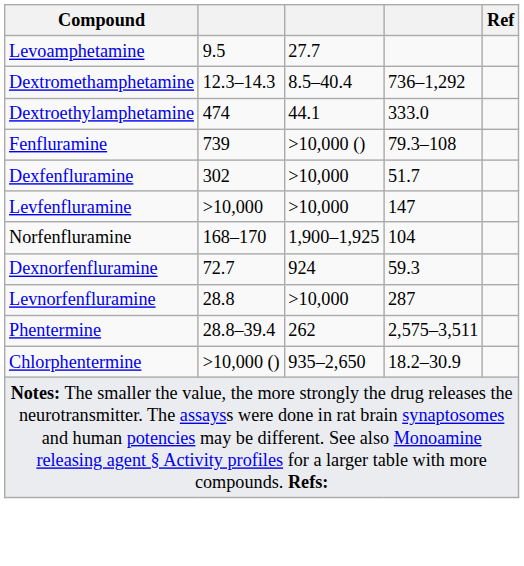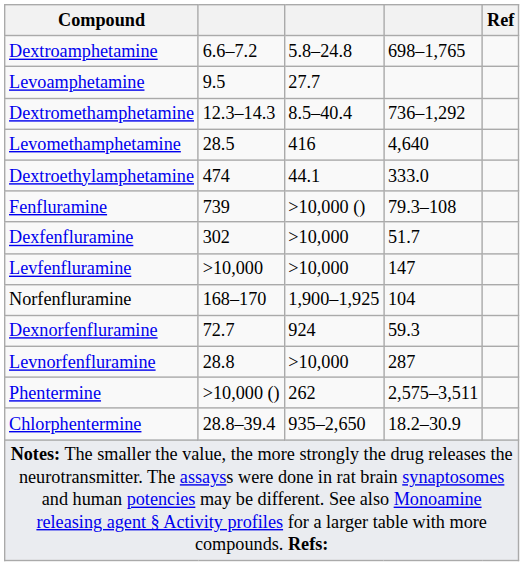 <table class="wikitable" style="font-size:small;">
 <tr>
 <th>Compound</th>
 <th data-sort-type="number"></th>
 <th data-sort-type="number"></th>
 <th data-sort-type="number"></th>
 <th>Ref</th>
+</tr>
+<tr>
+<td><a href='#'>Dextroamphetamine</a></td>
+<td>6.6–7.2</td>
+<td>5.8–24.8</td>
+<td>698–1,765</td>
+<td></td>
 </tr>
 <tr>
 <td><a href='#'>Levoamphetamine</a></td>
 <td>9.5</td>
 <td>27.7</td>
 <td></td>
 <td></td>
 </tr>
 <tr>
 <td><a href='#'>Dextromethamphetamine</a></td>
 <td>12.3–14.3</td>
 <td>8.5–40.4</td>
 <td>736–1,292</td>
+<td></td>
+</tr>
+<tr>
+<td><a href='#'>Levomethamphetamine</a></td>
+<td>28.5</td>
+<td>416</td>
+<td>4,640</td>
 <td></td>
 </tr>
 <tr>
 <td><a href='#'>Dextroethylamphetamine</a></td>
 <td>474</td>
 <td>44.1</td>
 <td>333.0</td>
 <td></td>
 </tr>
 <tr>
 <td><a href='#'>Fenfluramine</a></td>
 <td>739</td>
 <td>>10,000 ()</td>
 <td>79.3–108</td>
 <td></td>
 </tr>
 <tr>
 <td><a href='#'>Dexfenfluramine</a></td>
 <td>302</td>
 <td>>10,000</td>
 <td>51.7</td>
 <td></td>
 </tr>
 <tr>
 <td><a href='#'>Levfenfluramine</a></td>
 <td>>10,000</td>
 <td>>10,000</td>
 <td>147</td>
 <td></td>
 </tr>
 <tr>
 <td>Norfenfluramine</td>
 <td>168–170</td>
 <td>1,900–1,925</td>
 <td>104</td>
 <td></td>
 </tr>
 <tr>
 <td><a href='#'>Dexnorfenfluramine</a></td>
 <td>72.7</td>
 <td>924</td>
 <td>59.3</td>
 <td></td>
 </tr>
 <tr>
 <td><a href='#'>Levnorfenfluramine</a></td>
 <td>28.8</td>
 <td>>10,000</td>
 <td>287</td>
 <td></td>
 </tr>
 <tr>
 <td><a href='#'>Phentermine</a></td>
-<td>28.8–39.4</td>
+<td>>10,000 ()</td>
 <td>262</td>
 <td>2,575–3,511</td>
 <td></td>
 </tr>
 <tr>
 <td><a href='#'>Chlorphentermine</a></td>
-<td>>10,000 ()</td>
+<td>28.8–39.4</td>
 <td>935–2,650</td>
 <td>18.2–30.9</td>
 <td></td>
 </tr>
 <tr>
 <td colspan="5" style="width: 1px; background-color:#eaecf0; text-align: center;"><strong>Notes:</strong> The smaller the value, the more strongly the drug releases the neurotransmitter. The <a href='#'>assays</a>s were done in rat brain <a href='#'>synaptosomes</a> and human <a href='#'>potencies</a> may be different. See also <a href='#'>Monoamine releasing agent § Activity profiles</a> for a larger table with more compounds. <strong>Refs:</strong> </td>
 </tr>
 </table>
